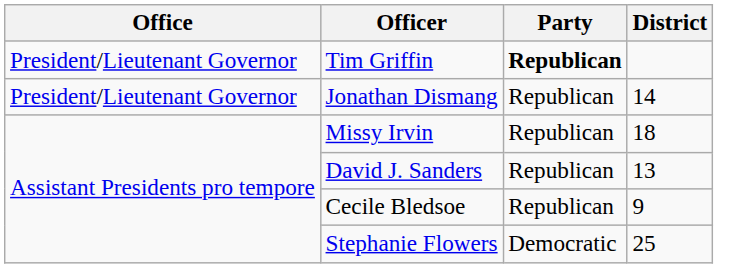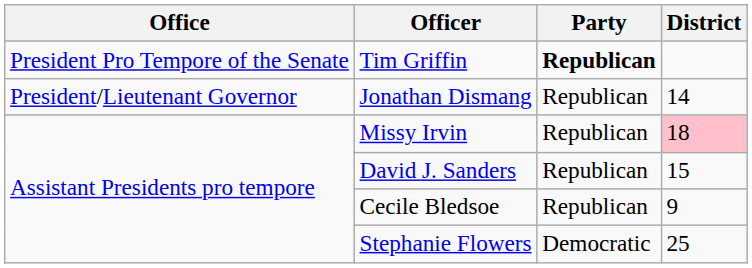 <table class="wikitable">
 <tr>
 <th>Office</th>
 <th>Officer</th>
 <th>Party</th>
 <th>District</th>
 </tr>
 <tr>
-<td><a href='#'>President</a>/<a href='#'>Lieutenant Governor</a></td>
+<td><a href='#'>President Pro Tempore of the Senate</a></td>
 <td><a href='#'>Tim Griffin</a></td>
 <td><strong>Republican</strong></td>
 <td></td>
 </tr>
 <tr>
 <td><a href='#'>President</a>/<a href='#'>Lieutenant Governor</a></td>
 <td><a href='#'>Jonathan Dismang</a></td>
 <td>Republican</td>
 <td>14</td>
 </tr>
 <tr>
 <td rowspan=4><a href='#'>Assistant Presidents pro tempore</a></td>
 <td><a href='#'>Missy Irvin</a></td>
 <td>Republican</td>
-<td>18</td>
+<td style="background: pink;">18</td>
 </tr>
 <tr>
 <td><a href='#'>David J. Sanders</a></td>
 <td>Republican</td>
-<td>13</td>
+<td>15</td>
 </tr>
 <tr>
 <td>Cecile Bledsoe</td>
 <td>Republican</td>
 <td>9</td>
 </tr>
 <tr>
 <td><a href='#'>Stephanie Flowers</a></td>
 <td>Democratic</td>
 <td>25</td>
 </tr>
 </table>
